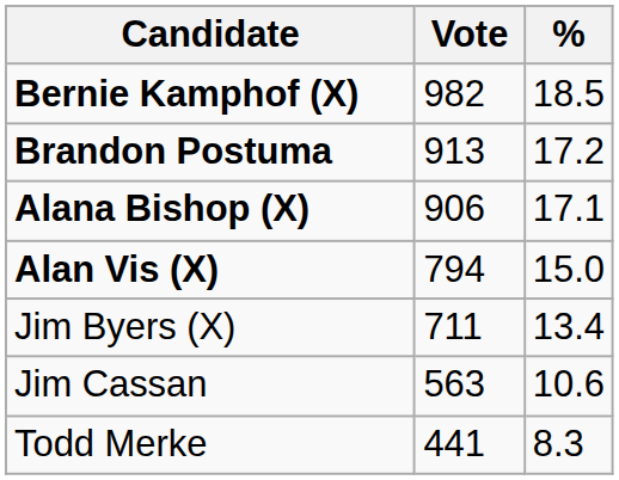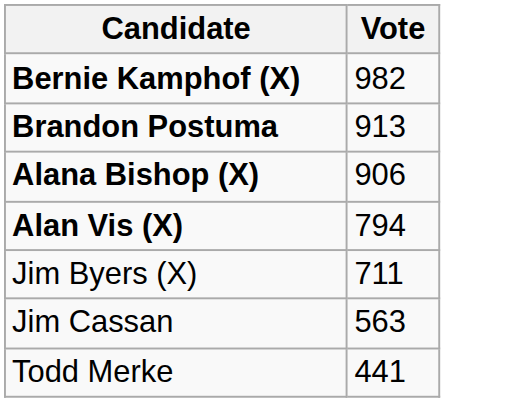 <table class="wikitable">
 <tr>
 <th bgcolor="#DDDDFF" width="170px">Candidate</th>
 <th bgcolor="#DDDDFF" width="40px">Vote</th>
-<th bgcolor="#DDDDFF" width="30px">%</th>
 </tr>
 <tr>
 <td><strong>Bernie Kamphof (X)</strong></td>
 <td>982</td>
-<td>18.5</td>
 </tr>
 <tr>
 <td><strong>Brandon Postuma</strong></td>
 <td>913</td>
-<td>17.2</td>
 </tr>
 <tr>
 <td><strong>Alana Bishop (X)</strong></td>
 <td>906</td>
-<td>17.1</td>
 </tr>
 <tr>
 <td><strong>Alan Vis (X)</strong></td>
 <td>794</td>
-<td>15.0</td>
 </tr>
 <tr>
 <td>Jim Byers (X)</td>
 <td>711</td>
-<td>13.4</td>
 </tr>
 <tr>
 <td>Jim Cassan</td>
 <td>563</td>
-<td>10.6</td>
 </tr>
 <tr>
 <td>Todd Merke</td>
 <td>441</td>
-<td>8.3</td>
 </tr>
 </table>
